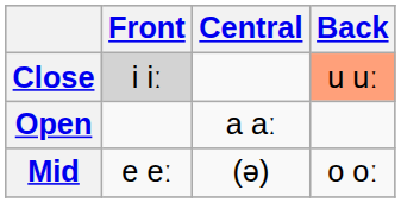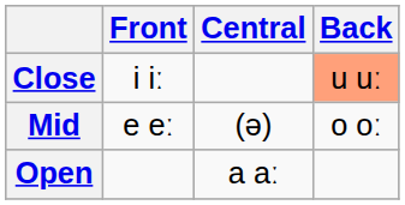 <table class="wikitable" style="text-align:center">
 <tr>
 <th></th>
 <th><a href='#'>Front</a></th>
 <th><a href='#'>Central</a></th>
 <th><a href='#'>Back</a></th>
 </tr>
 <tr align="center">
 <th><a href='#'>Close</a></th>
-<td style="background: lightgrey;">i iː</td>
+<td>i iː</td>
 <td></td>
 <td style="background: lightsalmon;">u uː</td>
+</tr>
+<tr>
+<th><a href='#'>Mid</a></th>
+<td>e eː</td>
+<td>(ə)</td>
+<td>o oː</td>
 </tr>
 <tr align="center">
 <th><a href='#'>Open</a></th>
 <td></td>
 <td>a aː</td>
 <td></td>
 </tr>
-<tr>
-<th><a href='#'>Mid</a></th>
-<td>e eː</td>
-<td>(ə)</td>
-<td>o oː</td>
-</tr>
 </table>
